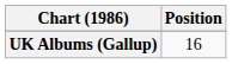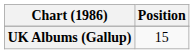 <table class="wikitable sortable plainrowheaders" style="text-align:center">
 <tr>
 <th scope="col">Chart (1986)</th>
 <th scope="col">Position</th>
 </tr>
 <tr>
 </tr>
 <tr>
 <th scope="row">UK Albums (Gallup)</th>
-<td>16</td>
+<td>15</td>
 </tr>
 </table>
